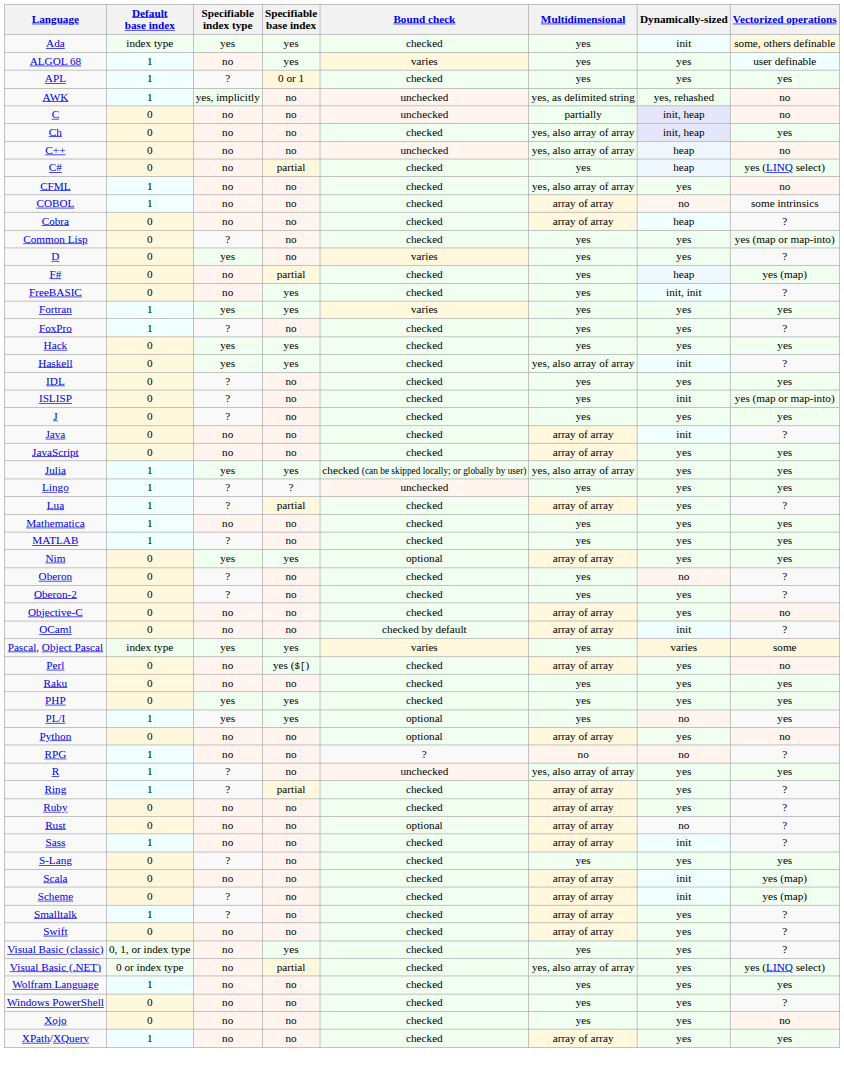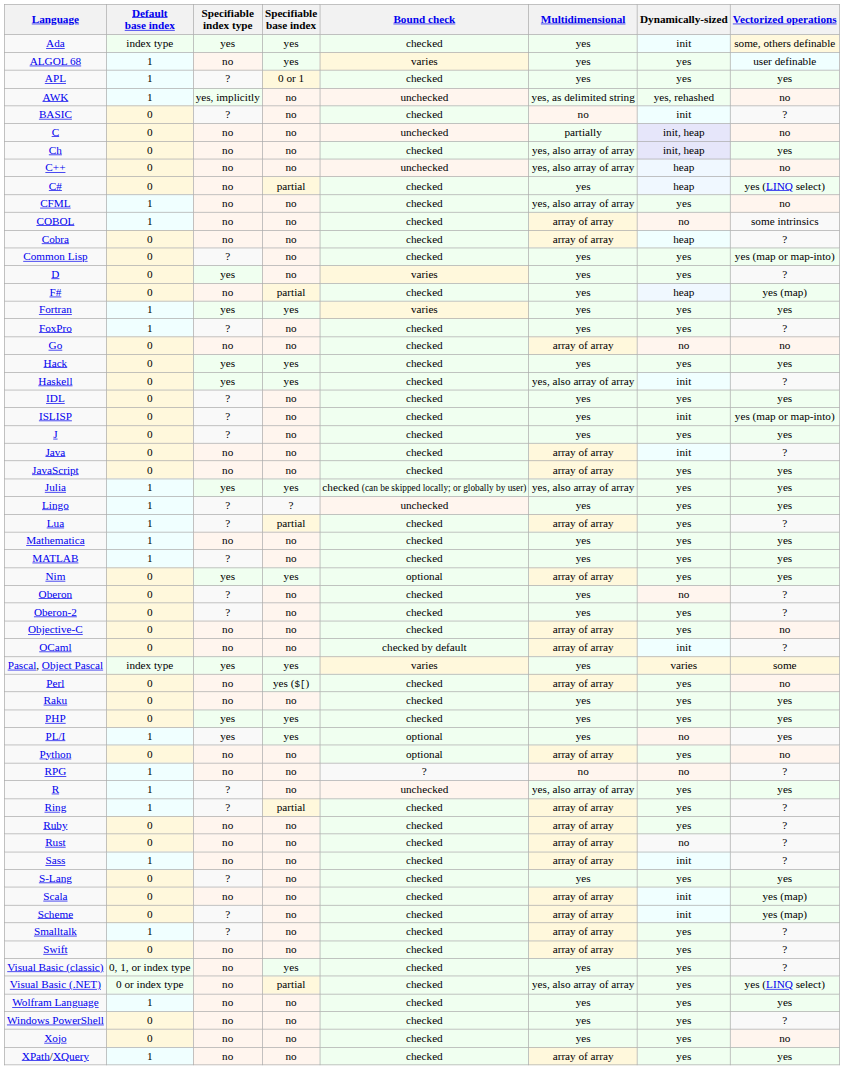 <table class="sortable wikitable" style="text-align: center;">
 <tr>
 <th scope="col"><a href='#'>Language</a></th>
 <th scope="col"><a href='#'>Default<br>base index</a></th>
 <th scope="col">Specifiable<br>index type</th>
 <th scope="col">Specifiable<br>base index</th>
 <th scope="col"><a href='#'>Bound check</a></th>
 <th scope="col"><a href='#'>Multidimensional</a></th>
 <th scope="col">Dynamically-sized</th>
 <th scope="col"><a href='#'>Vectorized operations</a></th>
 </tr>
 <tr>
 <td><a href='#'>Ada</a></td>
 <td style="background:honeydew;">index type</td>
 <td style="background:honeydew;">yes</td>
 <td style="background:honeydew;">yes</td>
 <td style="background:honeydew;">checked</td>
 <td style="background:honeydew;">yes</td>
 <td style="background:azure;">init</td>
 <td style="background:cornsilk;">some, others definable</td>
 </tr>
 <tr>
 <td><a href='#'>ALGOL 68</a></td>
 <td style="background:azure;">1</td>
 <td style="background:seashell;">no</td>
 <td style="background:honeydew;">yes</td>
 <td style="background:cornsilk;">varies</td>
 <td style="background:honeydew;">yes</td>
 <td style="background:honeydew;">yes</td>
 <td style="background:azure;">user definable</td>
 </tr>
 <tr>
 <td><a href='#'>APL</a></td>
 <td style="background:azure;">1</td>
 <td style="background:grey80;">?</td>
 <td style="background:cornsilk;">0 or 1</td>
 <td style="background:honeydew;">checked</td>
 <td style="background:honeydew;">yes</td>
 <td style="background:honeydew;">yes</td>
 <td style="background:honeydew;">yes</td>
 </tr>
 <tr>
 <td><a href='#'>AWK</a></td>
 <td style="background:azure;">1</td>
 <td style="background:honeydew;">yes, implicitly</td>
 <td style="background:seashell;">no</td>
 <td style="background:seashell;">unchecked</td>
 <td style="background:honeydew;">yes, as delimited string</td>
 <td style="background:honeydew;">yes, rehashed</td>
 <td style="background:seashell;">no</td>
+</tr>
+<tr>
+<td><a href='#'>BASIC</a></td>
+<td style="background:cornsilk;">0</td>
+<td style="background:grey80;">?</td>
+<td style="background:seashell;">no</td>
+<td style="background:honeydew;">checked</td>
+<td style="background:seashell;">no</td>
+<td style="background:azure;">init</td>
+<td style="background:grey80;">?</td>
 </tr>
 <tr>
 <td><a href='#'>C</a></td>
 <td style="background:cornsilk;">0</td>
 <td style="background:seashell;">no</td>
 <td style="background:seashell;">no</td>
 <td style="background:seashell;">unchecked</td>
 <td style="background:honeydew;">partially</td>
 <td style="background:lavender;">init, heap</td>
 <td style="background:seashell;">no</td>
 </tr>
 <tr>
 <td><a href='#'>Ch</a></td>
 <td style="background:cornsilk;">0</td>
 <td style="background:seashell;">no</td>
 <td style="background:seashell;">no</td>
 <td style="background:honeydew;">checked</td>
 <td style="background:honeydew;">yes, also array of array</td>
 <td style="background:lavender;">init, heap</td>
 <td style="background:honeydew;">yes</td>
 </tr>
 <tr>
 <td><a href='#'>C++</a></td>
 <td style="background:cornsilk;">0</td>
 <td style="background:seashell;">no</td>
 <td style="background:seashell;">no</td>
 <td style="background:seashell;">unchecked</td>
 <td style="background:honeydew;">yes, also array of array</td>
 <td style="background:AliceBlue;">heap</td>
 <td style="background:seashell;">no</td>
 </tr>
 <tr>
 <td><a href='#'>C#</a></td>
 <td style="background:cornsilk;">0</td>
 <td style="background:seashell;">no</td>
 <td style="background:cornsilk;">partial</td>
 <td style="background:honeydew;">checked</td>
 <td style="background:honeydew;">yes</td>
 <td style="background:AliceBlue;">heap</td>
 <td style="background:honeydew;">yes (<a href='#'>LINQ</a> select)</td>
 </tr>
 <tr>
 <td><a href='#'>CFML</a></td>
 <td style="background:azure;">1</td>
 <td style="background:seashell;">no</td>
 <td style="background:seashell;">no</td>
 <td style="background:honeydew;">checked</td>
 <td style="background:honeydew;">yes, also array of array</td>
 <td style="background:honeydew;">yes</td>
 <td style="background:seashell;">no</td>
 </tr>
 <tr>
 <td><a href='#'>COBOL</a></td>
 <td style="background:azure;">1</td>
 <td style="background:seashell;">no</td>
 <td style="background:seashell;">no</td>
 <td style="background:honeydew;">checked</td>
 <td style="background:cornsilk;">array of array</td>
 <td style="background:seashell;">no</td>
 <td style="background:grey80;">some intrinsics</td>
 </tr>
 <tr>
 <td><a href='#'>Cobra</a></td>
 <td style="background:cornsilk;">0</td>
 <td style="background:seashell;">no</td>
 <td style="background:seashell;">no</td>
 <td style="background:honeydew;">checked</td>
 <td style="background:cornsilk;">array of array</td>
 <td style="background:azure;">heap</td>
 <td style="background:grey80;">?</td>
 </tr>
 <tr>
 <td><a href='#'>Common Lisp</a></td>
 <td style="background:cornsilk;">0</td>
 <td style="background:grey80;">?</td>
 <td style="background:seashell;">no</td>
 <td style="background:honeydew;">checked</td>
 <td style="background:honeydew;">yes</td>
 <td style="background:honeydew;">yes</td>
 <td style="background:honeydew;">yes (map or map-into)</td>
 </tr>
 <tr>
 <td><a href='#'>D</a></td>
 <td style="background:cornsilk;">0</td>
 <td style="background:honeydew;">yes</td>
 <td style="background:seashell;">no</td>
 <td style="background:cornsilk;">varies</td>
 <td style="background:honeydew;">yes</td>
 <td style="background:honeydew;">yes</td>
 <td style="background:grey80;">?</td>
 </tr>
 <tr>
 <td><a href='#'>F#</a></td>
 <td style="background:cornsilk;">0</td>
 <td style="background:seashell;">no</td>
 <td style="background:cornsilk;">partial</td>
 <td style="background:honeydew;">checked</td>
 <td style="background:honeydew;">yes</td>
 <td style="background:AliceBlue;">heap</td>
 <td style="background:honeydew;">yes (map)</td>
 </tr>
 <tr>
-<td><a href='#'>FreeBASIC</a></td>
-<td style="background:cornsilk;">0</td>
-<td style="background:seashell;">no</td>
-<td style="background:honeydew;">yes</td>
-<td style="background:honeydew;">checked</td>
-<td style="background:honeydew;">yes</td>
-<td style="background:azure;">init, init</td>
-<td style="background:grey80;">?</td>
-</tr>
-<tr>
 <td><a href='#'>Fortran</a></td>
 <td style="background:azure;">1</td>
 <td style="background:honeydew;">yes</td>
 <td style="background:honeydew;">yes</td>
 <td style="background:cornsilk;">varies</td>
 <td style="background:honeydew;">yes</td>
 <td style="background:honeydew;">yes</td>
 <td style="background:honeydew;">yes</td>
 </tr>
 <tr>
 <td><a href='#'>FoxPro</a></td>
 <td style="background:azure;">1</td>
 <td style="background:grey80;">?</td>
 <td style="background:seashell;">no</td>
 <td style="background:honeydew;">checked</td>
 <td style="background:honeydew;">yes</td>
 <td style="background:honeydew;">yes</td>
 <td style="background:grey80;">?</td>
+</tr>
+<tr>
+<td><a href='#'>Go</a></td>
+<td style="background:cornsilk;">0</td>
+<td style="background:seashell;">no</td>
+<td style="background:seashell;">no</td>
+<td style="background:honeydew;">checked</td>
+<td style="background:cornsilk;">array of array</td>
+<td style="background:seashell;">no</td>
+<td style="background:seashell;">no</td>
 </tr>
 <tr>
 <td><a href='#'>Hack</a></td>
 <td style="background:cornsilk;">0</td>
 <td style="background:honeydew;">yes</td>
 <td style="background:honeydew;">yes</td>
 <td style="background:honeydew;">checked</td>
 <td style="background:honeydew;">yes</td>
 <td style="background:honeydew;">yes</td>
 <td style="background:honeydew;">yes</td>
 </tr>
 <tr>
 <td><a href='#'>Haskell</a></td>
 <td style="background:cornsilk;">0</td>
 <td style="background:honeydew;">yes</td>
 <td style="background:honeydew;">yes</td>
 <td style="background:honeydew;">checked</td>
 <td style="background:honeydew;">yes, also array of array</td>
 <td style="background:azure;">init</td>
 <td style="background:grey80;">?</td>
 </tr>
 <tr>
 <td><a href='#'>IDL</a></td>
 <td style="background:cornsilk;">0</td>
 <td style="background:grey80;">?</td>
 <td style="background:seashell;">no</td>
 <td style="background:honeydew;">checked</td>
 <td style="background:honeydew;">yes</td>
 <td style="background:honeydew;">yes</td>
 <td style="background:honeydew;">yes</td>
 </tr>
 <tr>
 <td><a href='#'>ISLISP</a></td>
 <td style="background:cornsilk;">0</td>
 <td style="background:grey80;">?</td>
 <td style="background:seashell;">no</td>
 <td style="background:honeydew;">checked</td>
 <td style="background:honeydew;">yes</td>
 <td style="background:honeydew;">init</td>
 <td style="background:honeydew;">yes (map or map-into)</td>
 </tr>
 <tr>
 <td><a href='#'>J</a></td>
 <td style="background:cornsilk;">0</td>
 <td style="background:grey80;">?</td>
 <td style="background:seashell;">no</td>
 <td style="background:honeydew;">checked</td>
 <td style="background:honeydew;">yes</td>
 <td style="background:honeydew;">yes</td>
 <td style="background:honeydew;">yes</td>
 </tr>
 <tr>
 <td><a href='#'>Java</a></td>
 <td style="background:cornsilk;">0</td>
 <td style="background:seashell;">no</td>
 <td style="background:seashell;">no</td>
 <td style="background:honeydew;">checked</td>
 <td style="background:cornsilk;">array of array</td>
 <td style="background:azure;">init</td>
 <td style="background:grey80;">?</td>
 </tr>
 <tr>
 <td><a href='#'>JavaScript</a></td>
 <td style="background:cornsilk;">0</td>
 <td style="background:seashell;">no</td>
 <td style="background:seashell;">no</td>
 <td style="background:honeydew;">checked</td>
 <td style="background:cornsilk;">array of array</td>
 <td style="background:honeydew;">yes</td>
 <td style="background:honeydew;">yes</td>
 </tr>
 <tr>
 <td><a href='#'>Julia</a></td>
 <td style="background:azure;">1</td>
 <td style="background:honeydew;">yes</td>
 <td style="background:honeydew;">yes</td>
 <td style="background:honeydew;">checked <small>(can be skipped locally; or globally by user)</small></td>
 <td style="background:honeydew;">yes, also array of array</td>
 <td style="background:honeydew;">yes</td>
 <td style="background:honeydew;">yes</td>
 </tr>
 <tr>
 <td><a href='#'>Lingo</a></td>
 <td style="background:azure;">1</td>
 <td style="background:grey80;">?</td>
 <td style="background:grey80;">?</td>
 <td style="background:seashell;">unchecked</td>
 <td style="background:honeydew;">yes</td>
 <td style="background:honeydew;">yes</td>
 <td style="background:honeydew;">yes</td>
 </tr>
 <tr>
 <td><a href='#'>Lua</a></td>
 <td style="background:azure;">1</td>
 <td style="background:grey80;">?</td>
 <td style="background:cornsilk;">partial</td>
 <td style="background:honeydew;">checked</td>
 <td style="background:cornsilk;">array of array</td>
 <td style="background:honeydew;">yes</td>
 <td style="background:grey80;">?</td>
 </tr>
 <tr>
 <td><a href='#'>Mathematica</a></td>
 <td style="background:azure;">1</td>
 <td style="background:seashell;">no</td>
 <td style="background:seashell;">no</td>
 <td style="background:honeydew;">checked</td>
 <td style="background:honeydew;">yes</td>
 <td style="background:honeydew;">yes</td>
 <td style="background:honeydew;">yes</td>
 </tr>
 <tr>
 <td><a href='#'>MATLAB</a></td>
 <td style="background:azure;">1</td>
 <td style="background:grey80;">?</td>
 <td style="background:seashell;">no</td>
 <td style="background:honeydew;">checked</td>
 <td style="background:honeydew;">yes</td>
 <td style="background:honeydew;">yes</td>
 <td style="background:honeydew;">yes</td>
 </tr>
 <tr>
 <td><a href='#'>Nim</a></td>
 <td style="background:cornsilk;">0</td>
 <td style="background:honeydew;">yes</td>
 <td style="background:honeydew;">yes</td>
 <td style="background:honeydew;">optional</td>
 <td style="background:cornsilk;">array of array</td>
 <td style="background:honeydew;">yes</td>
 <td style="background:honeydew;">yes</td>
 </tr>
 <tr>
 <td><a href='#'>Oberon</a></td>
 <td style="background:cornsilk;">0</td>
 <td style="background:grey80;">?</td>
 <td style="background:seashell;">no</td>
 <td style="background:honeydew;">checked</td>
 <td style="background:honeydew;">yes</td>
 <td style="background:seashell;">no</td>
 <td style="background:grey80;">?</td>
 </tr>
 <tr>
 <td><a href='#'>Oberon-2</a></td>
 <td style="background:cornsilk;">0</td>
 <td style="background:grey80;">?</td>
 <td style="background:seashell;">no</td>
 <td style="background:honeydew;">checked</td>
 <td style="background:honeydew;">yes</td>
 <td style="background:honeydew;">yes</td>
 <td style="background:grey80;">?</td>
 </tr>
 <tr>
 <td><a href='#'>Objective-C</a></td>
 <td style="background:cornsilk;">0</td>
 <td style="background:seashell;">no</td>
 <td style="background:seashell;">no</td>
 <td style="background:honeydew;">checked</td>
 <td style="background:cornsilk;">array of array</td>
 <td style="background:honeydew;">yes</td>
 <td style="background:seashell;">no</td>
 </tr>
 <tr>
 <td><a href='#'>OCaml</a></td>
 <td style="background:cornsilk;">0</td>
 <td style="background:seashell;">no</td>
 <td style="background:seashell;">no</td>
 <td style="background:honeydew;">checked by default</td>
 <td style="background:cornsilk;">array of array</td>
 <td style="background:azure;">init</td>
 <td style="background:grey80;">?</td>
 </tr>
 <tr>
 <td><a href='#'>Pascal</a>, <a href='#'>Object Pascal</a></td>
 <td style="background:honeydew;">index type</td>
 <td style="background:honeydew;">yes</td>
 <td style="background:honeydew;">yes</td>
 <td style="background:cornsilk;">varies</td>
 <td style="background:honeydew;">yes</td>
 <td style="background:cornsilk;">varies</td>
 <td style="background:cornsilk;">some</td>
 </tr>
 <tr>
 <td><a href='#'>Perl</a></td>
 <td style="background:cornsilk;">0</td>
 <td style="background:seashell;">no</td>
 <td style="background:honeydew;">yes (<code>$[</code>)</td>
 <td style="background:honeydew;">checked</td>
 <td style="background:cornsilk;">array of array</td>
 <td style="background:honeydew;">yes</td>
 <td style="background:seashell;">no</td>
 </tr>
 <tr>
 <td><a href='#'>Raku</a></td>
 <td style="background:cornsilk;">0</td>
 <td style="background:seashell;">no</td>
 <td style="background:seashell;">no</td>
 <td style="background:honeydew;">checked</td>
 <td style="background:honeydew;">yes</td>
 <td style="background:honeydew;">yes</td>
 <td style="background:honeydew;">yes</td>
 </tr>
 <tr>
 <td><a href='#'>PHP</a></td>
 <td style="background:cornsilk;">0</td>
 <td style="background:honeydew;">yes</td>
 <td style="background:honeydew;">yes</td>
 <td style="background:honeydew;">checked</td>
 <td style="background:honeydew;">yes</td>
 <td style="background:honeydew;">yes</td>
 <td style="background:honeydew;">yes</td>
 </tr>
 <tr>
 <td><a href='#'>PL/I</a></td>
 <td style="background:azure;">1</td>
 <td style="background:grey80;">yes</td>
 <td style="background:honeydew;">yes</td>
 <td style="background:honeydew;">optional</td>
 <td style="background:honeydew;">yes</td>
 <td style="background:seashell;">no</td>
 <td style="background:grey80;">yes</td>
 </tr>
 <tr>
 <td><a href='#'>Python</a></td>
 <td style="background:cornsilk;">0</td>
 <td style="background:seashell;">no</td>
 <td style="background:seashell;">no</td>
 <td style="background:honeydew;">optional</td>
 <td style="background:cornsilk;">array of array</td>
 <td style="background:honeydew;">yes</td>
 <td style="background:seashell;">no</td>
 </tr>
 <tr>
 <td><a href='#'>RPG</a></td>
 <td style="background:azure;">1</td>
 <td style="background:seashell;">no</td>
 <td style="background:seashell;">no</td>
 <td style="background:grey80;">?</td>
 <td style="background:seashell;">no</td>
 <td style="background:seashell;">no</td>
 <td style="background:grey80;">?</td>
 </tr>
 <tr>
 <td><a href='#'>R</a></td>
 <td style="background:azure;">1</td>
 <td style="background:grey80;">?</td>
 <td style="background:seashell;">no</td>
 <td style="background:seashell;">unchecked</td>
 <td style="background:honeydew;">yes, also array of array</td>
 <td style="background:honeydew;">yes</td>
 <td style="background:honeydew;">yes</td>
 </tr>
 <tr>
 <td><a href='#'>Ring</a></td>
 <td style="background:azure;">1</td>
 <td style="background:grey80;">?</td>
 <td style="background:cornsilk;">partial</td>
 <td style="background:honeydew;">checked</td>
 <td style="background:cornsilk;">array of array</td>
 <td style="background:honeydew;">yes</td>
 <td style="background:grey80;">?</td>
 </tr>
 <tr>
 <td><a href='#'>Ruby</a></td>
 <td style="background:cornsilk;">0</td>
 <td style="background:seashell;">no</td>
 <td style="background:seashell;">no</td>
 <td style="background:honeydew;">checked</td>
 <td style="background:cornsilk;">array of array</td>
 <td style="background:honeydew;">yes</td>
 <td style="background:grey80;">?</td>
 </tr>
 <tr>
 <td><a href='#'>Rust</a></td>
 <td style="background:cornsilk;">0</td>
 <td style="background:seashell;">no</td>
 <td style="background:seashell;">no</td>
-<td style="background:honeydew;">optional</td>
+<td style="background:honeydew;">checked</td>
 <td style="background:cornsilk;">array of array</td>
 <td style="background:grey80;">no</td>
 <td style="background:grey80;">?</td>
 </tr>
 <tr>
 <td><a href='#'>Sass</a></td>
 <td style="background:azure;">1</td>
 <td style="background:seashell;">no</td>
 <td style="background:seashell;">no</td>
 <td style="background:honeydew;">checked</td>
 <td style="background:cornsilk;">array of array</td>
 <td style="background:azure;">init</td>
 <td style="background:grey80;">?</td>
 </tr>
 <tr>
 <td><a href='#'>S-Lang</a></td>
 <td style="background:cornsilk;">0</td>
 <td style="background:grey80;">?</td>
 <td style="background:seashell;">no</td>
 <td style="background:honeydew;">checked</td>
 <td style="background:honeydew;">yes</td>
 <td style="background:honeydew;">yes</td>
 <td style="background:honeydew;">yes</td>
 </tr>
 <tr>
 <td><a href='#'>Scala</a></td>
 <td style="background:cornsilk;">0</td>
 <td style="background:seashell;">no</td>
 <td style="background:seashell;">no</td>
 <td style="background:honeydew;">checked</td>
 <td style="background:cornsilk;">array of array</td>
 <td style="background:azure;">init</td>
 <td style="background:honeydew;">yes (map)</td>
 </tr>
 <tr>
 <td><a href='#'>Scheme</a></td>
 <td style="background:cornsilk;">0</td>
 <td style="background:grey80;">?</td>
 <td style="background:seashell;">no</td>
 <td style="background:honeydew;">checked</td>
 <td style="background:cornsilk;">array of array</td>
 <td style="background:azure;">init</td>
 <td style="background:honeydew;">yes (map)</td>
 </tr>
 <tr>
 <td><a href='#'>Smalltalk</a></td>
 <td style="background:azure;">1</td>
 <td style="background:grey80;">?</td>
 <td style="background:seashell;">no</td>
 <td style="background:honeydew;">checked</td>
 <td style="background:cornsilk;">array of array</td>
 <td style="background:honeydew;">yes</td>
 <td style="background:grey80;">?</td>
 </tr>
 <tr>
 <td><a href='#'>Swift</a></td>
 <td style="background:cornsilk;">0</td>
 <td style="background:seashell;">no</td>
 <td style="background:seashell;">no</td>
 <td style="background:honeydew;">checked</td>
 <td style="background:cornsilk;">array of array</td>
 <td style="background:honeydew;">yes</td>
 <td style="background:grey80;">?</td>
 </tr>
 <tr>
 <td><a href='#'>Visual Basic (classic)</a></td>
 <td style="background:honeydew;">0, 1, or index type</td>
 <td style="background:seashell;">no</td>
 <td style="background:honeydew;">yes</td>
 <td style="background:honeydew;">checked</td>
 <td style="background:honeydew;">yes</td>
 <td style="background:honeydew;">yes</td>
 <td style="background:grey80;">?</td>
 </tr>
 <tr>
 <td><a href='#'>Visual Basic (.NET)</a></td>
 <td style="background:honeydew;">0 or index type</td>
 <td style="background:seashell;">no</td>
 <td style="background:cornsilk;">partial</td>
 <td style="background:honeydew;">checked</td>
 <td style="background:honeydew;">yes, also array of array</td>
 <td style="background:honeydew;">yes</td>
 <td style="background:honeydew;">yes (<a href='#'>LINQ</a> select)</td>
 </tr>
 <tr>
 <td><a href='#'>Wolfram Language</a></td>
 <td style="background:azure;">1</td>
 <td style="background:seashell;">no</td>
 <td style="background:seashell;">no</td>
 <td style="background:honeydew;">checked</td>
 <td style="background:honeydew;">yes</td>
 <td style="background:honeydew;">yes</td>
 <td style="background:honeydew;">yes</td>
 </tr>
 <tr>
 <td><a href='#'>Windows PowerShell</a></td>
 <td style="background:cornsilk;">0</td>
 <td style="background:seashell;">no</td>
 <td style="background:seashell;">no</td>
 <td style="background:honeydew;">checked</td>
 <td style="background:honeydew;">yes</td>
 <td style="background:honeydew;">yes</td>
 <td style="background:grey80;">?</td>
 </tr>
 <tr>
 <td><a href='#'>Xojo</a></td>
 <td style="background:cornsilk;">0</td>
 <td style="background:seashell;">no</td>
 <td style="background:seashell;">no</td>
 <td style="background:honeydew;">checked</td>
 <td style="background:honeydew;">yes</td>
 <td style="background:honeydew;">yes</td>
 <td style="background:seashell;">no</td>
 </tr>
 <tr>
 <td><a href='#'>XPath</a>/<a href='#'>XQuery</a></td>
 <td style="background:azure;">1</td>
 <td style="background:seashell;">no</td>
 <td style="background:seashell;">no</td>
 <td style="background:honeydew;">checked</td>
 <td style="background:cornsilk;">array of array</td>
 <td style="background:honeydew;">yes</td>
 <td style="background:honeydew;">yes</td>
 </tr>
 </table>
